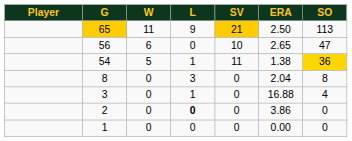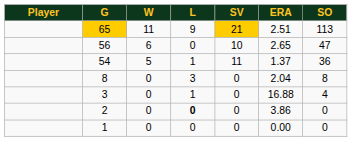 <table class="wikitable sortable">
 <tr>
 <th style="background:#0C371D;color:#ffc322;" width="16%">Player</th>
 <th style="background:#0C371D;color:#ffc322;" width="9%">G</th>
 <th style="background:#0C371D;color:#ffc322;" width="9%">W</th>
 <th style="background:#0C371D;color:#ffc322;" width="9%">L</th>
 <th style="background:#0C371D;color:#ffc322;" width="9%">SV</th>
 <th style="background:#0C371D;color:#ffc322;" width="9%">ERA</th>
 <th style="background:#0C371D;color:#ffc322;" width="9%">SO</th>
 </tr>
 <tr align="center">
 <td></td>
 <td bgcolor=#ffcc00>65</td>
 <td>11</td>
 <td>9</td>
 <td bgcolor=#ffcc00>21</td>
-<td>2.50</td>
+<td>2.51</td>
 <td>113</td>
 </tr>
 <tr align="center">
 <td></td>
 <td>56</td>
 <td>6</td>
 <td>0</td>
 <td>10</td>
 <td>2.65</td>
 <td>47</td>
 </tr>
 <tr align="center">
 <td></td>
 <td>54</td>
 <td>5</td>
 <td>1</td>
 <td>11</td>
-<td>1.38</td>
-<td style="background: gold;">36</td>
+<td>1.37</td>
+<td>36</td>
 </tr>
 <tr align="center">
 <td></td>
 <td>8</td>
 <td>0</td>
 <td>3</td>
 <td>0</td>
 <td>2.04</td>
 <td>8</td>
 </tr>
 <tr align="center">
 <td></td>
 <td>3</td>
 <td>0</td>
 <td>1</td>
 <td>0</td>
 <td>16.88</td>
 <td>4</td>
 </tr>
 <tr align="center">
 <td></td>
 <td>2</td>
 <td>0</td>
 <td><strong>0</strong></td>
 <td>0</td>
 <td>3.86</td>
 <td>0</td>
 </tr>
 <tr align="center">
 <td></td>
 <td>1</td>
 <td>0</td>
 <td>0</td>
 <td>0</td>
 <td>0.00</td>
 <td>0</td>
 </tr>
 </table>
